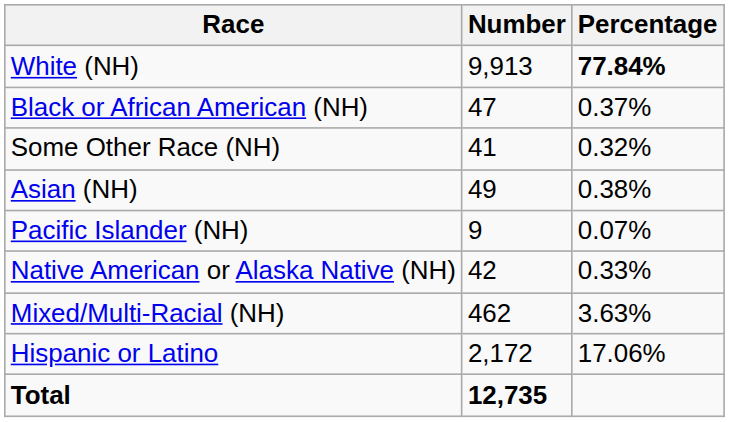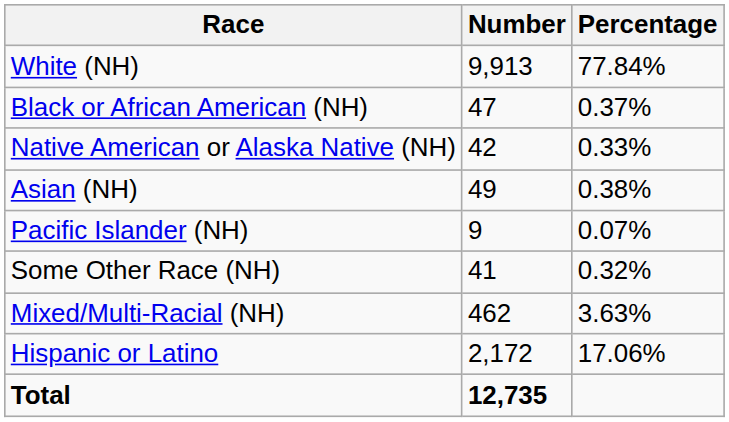 <table class="wikitable">
 <tr>
 <th>Race</th>
 <th>Number</th>
 <th>Percentage</th>
 </tr>
 <tr>
 <td><a href='#'>White</a> (NH)</td>
 <td>9,913</td>
-<td><strong>77.84%</strong></td>
+<td>77.84%</td>
 </tr>
 <tr>
 <td><a href='#'>Black or African American</a> (NH)</td>
 <td>47</td>
 <td>0.37%</td>
 </tr>
 <tr>
-<td>Some Other Race (NH)</td>
-<td>41</td>
-<td>0.32%</td>
+<td><a href='#'>Native American</a> or <a href='#'>Alaska Native</a> (NH)</td>
+<td>42</td>
+<td>0.33%</td>
 </tr>
 <tr>
 <td><a href='#'>Asian</a> (NH)</td>
 <td>49</td>
 <td>0.38%</td>
 </tr>
 <tr>
 <td><a href='#'>Pacific Islander</a> (NH)</td>
 <td>9</td>
 <td>0.07%</td>
 </tr>
 <tr>
-<td><a href='#'>Native American</a> or <a href='#'>Alaska Native</a> (NH)</td>
-<td>42</td>
-<td>0.33%</td>
+<td>Some Other Race (NH)</td>
+<td>41</td>
+<td>0.32%</td>
 </tr>
 <tr>
 <td><a href='#'>Mixed/Multi-Racial</a> (NH)</td>
 <td>462</td>
 <td>3.63%</td>
 </tr>
 <tr>
 <td><a href='#'>Hispanic or Latino</a></td>
 <td>2,172</td>
 <td>17.06%</td>
 </tr>
 <tr>
 <td><strong>Total</strong></td>
 <td><strong>12,735</strong></td>
 <td></td>
 </tr>
 </table>
